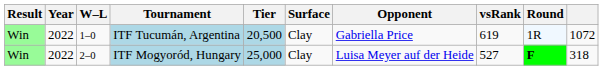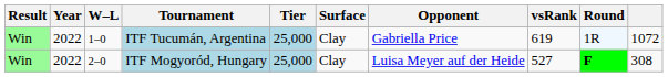 <table class="sortable wikitable">
 <tr>
 <th>Result</th>
 <th>Year</th>
 <th class="unsortable">W–L</th>
 <th>Tournament</th>
 <th>Tier</th>
 <th>Surface</th>
 <th>Opponent</th>
 <th>vsRank</th>
 <th>Round</th>
 <th></th>
 </tr>
 <tr>
 <td bgcolor="98FB98">Win</td>
 <td>2022</td>
 <td><small>1–0</small></td>
 <td bgcolor="lightblue">ITF Tucumán, Argentina</td>
-<td bgcolor="lightblue">20,500</td>
+<td bgcolor="lightblue">25,000</td>
 <td>Clay</td>
 <td> <a href='#'>Gabriella Price</a></td>
 <td>619</td>
 <td bgcolor="f0f8ff">1R</td>
 <td>1072</td>
 </tr>
 <tr>
 <td bgcolor="98FB98">Win</td>
 <td>2022</td>
 <td><small>2–0</small></td>
 <td bgcolor="lightblue">ITF Mogyoród, Hungary</td>
 <td bgcolor="lightblue">25,000</td>
 <td>Clay</td>
 <td> <a href='#'>Luisa Meyer auf der Heide</a></td>
 <td>527</td>
 <td bgcolor="lime"><strong>F</strong></td>
-<td>318</td>
+<td>308</td>
 </tr>
 </table>
